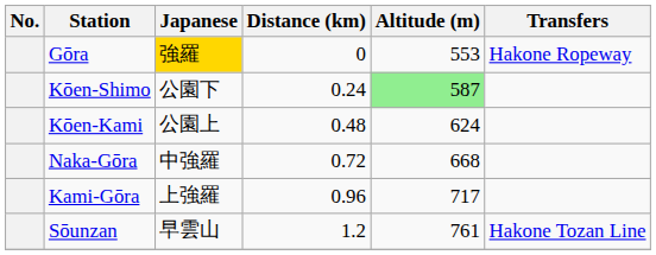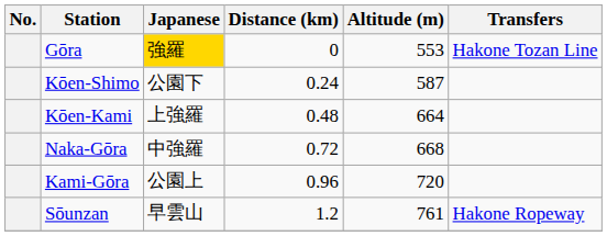 <table class="wikitable">
 <tr>
 <th>No.</th>
 <th>Station</th>
 <th>Japanese</th>
 <th>Distance (km)</th>
 <th>Altitude (m)</th>
 <th>Transfers</th>
 </tr>
 <tr>
 <th></th>
 <td><a href='#'>Gōra</a></td>
 <td style="background: gold;">強羅</td>
 <td align=right>0</td>
 <td align=right>553</td>
-<td> <a href='#'>Hakone Ropeway</a></td>
+<td> <a href='#'>Hakone Tozan Line</a></td>
 </tr>
 <tr>
 <th></th>
 <td><a href='#'>Kōen-Shimo</a></td>
 <td>公園下</td>
 <td align=right>0.24</td>
-<td align=right style="background: lightgreen;">587</td>
+<td align=right>587</td>
 <td></td>
 </tr>
 <tr>
 <th></th>
 <td><a href='#'>Kōen-Kami</a></td>
-<td>公園上</td>
+<td>上強羅</td>
 <td align=right>0.48</td>
-<td align=right>624</td>
+<td align=right>664</td>
 <td></td>
 </tr>
 <tr>
 <th></th>
 <td><a href='#'>Naka-Gōra</a></td>
 <td>中強羅</td>
 <td align=right>0.72</td>
 <td align=right>668</td>
 <td></td>
 </tr>
 <tr>
 <th></th>
 <td><a href='#'>Kami-Gōra</a></td>
-<td>上強羅</td>
+<td>公園上</td>
 <td align=right>0.96</td>
-<td align=right>717</td>
+<td align=right>720</td>
 <td></td>
 </tr>
 <tr>
 <th></th>
 <td><a href='#'>Sōunzan</a></td>
 <td>早雲山</td>
 <td align=right>1.2</td>
 <td align=right>761</td>
-<td> <a href='#'>Hakone Tozan Line</a></td>
+<td> <a href='#'>Hakone Ropeway</a></td>
 </tr>
 <tr>
 </tr>
 </table>
